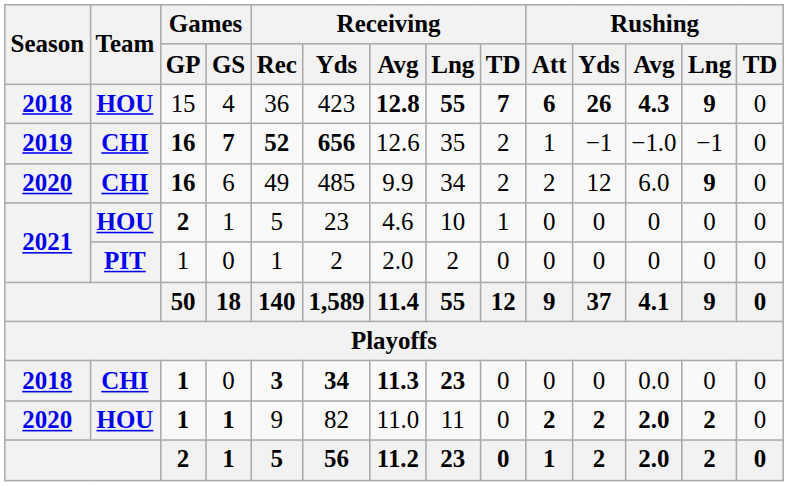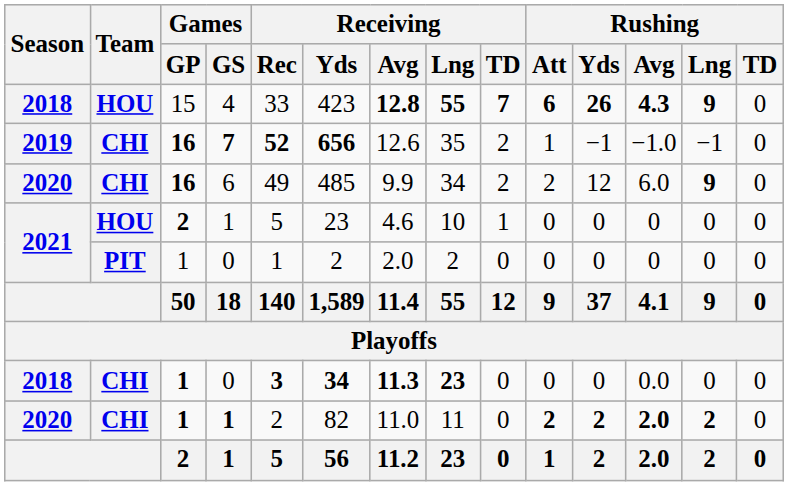 <table class=wikitable style="text-align:center;">
 <tr>
 <th rowspan=2>Season</th>
 <th rowspan=2>Team</th>
 <th colspan=2>Games</th>
 <th colspan="5">Receiving</th>
 <th colspan="5">Rushing</th>
 </tr>
 <tr>
 <th>GP</th>
 <th>GS</th>
 <th>Rec</th>
 <th>Yds</th>
 <th>Avg</th>
 <th>Lng</th>
 <th>TD</th>
 <th>Att</th>
 <th>Yds</th>
 <th>Avg</th>
 <th>Lng</th>
 <th>TD</th>
 </tr>
 <tr>
 <th><a href='#'>2018</a></th>
 <th><a href='#'>HOU</a></th>
 <td>15</td>
 <td>4</td>
-<td>36</td>
+<td>33</td>
 <td>423</td>
 <td><strong>12.8</strong></td>
 <td><strong>55</strong></td>
 <td><strong>7</strong></td>
 <td><strong>6</strong></td>
 <td><strong>26</strong></td>
 <td><strong>4.3</strong></td>
 <td><strong>9</strong></td>
 <td>0</td>
 </tr>
 <tr>
 <th><a href='#'>2019</a></th>
 <th><a href='#'>CHI</a></th>
 <td><strong>16</strong></td>
 <td><strong>7</strong></td>
 <td><strong>52</strong></td>
 <td><strong>656</strong></td>
 <td>12.6</td>
 <td>35</td>
 <td>2</td>
 <td>1</td>
 <td>−1</td>
 <td>−1.0</td>
 <td>−1</td>
 <td>0</td>
 </tr>
 <tr>
 <th><a href='#'>2020</a></th>
 <th><a href='#'>CHI</a></th>
 <td><strong>16</strong></td>
 <td>6</td>
 <td>49</td>
 <td>485</td>
 <td>9.9</td>
 <td>34</td>
 <td>2</td>
 <td>2</td>
 <td>12</td>
 <td>6.0</td>
 <td><strong>9</strong></td>
 <td>0</td>
 </tr>
 <tr>
 <th rowspan="2"><a href='#'>2021</a></th>
 <th><a href='#'>HOU</a></th>
 <td><strong>2</strong></td>
 <td>1</td>
 <td>5</td>
 <td>23</td>
 <td>4.6</td>
 <td>10</td>
 <td>1</td>
 <td>0</td>
 <td>0</td>
 <td>0</td>
 <td>0</td>
 <td>0</td>
 </tr>
 <tr>
 <th><a href='#'>PIT</a></th>
 <td>1</td>
 <td>0</td>
 <td>1</td>
 <td>2</td>
 <td>2.0</td>
 <td>2</td>
 <td>0</td>
 <td>0</td>
 <td>0</td>
 <td>0</td>
 <td>0</td>
 <td>0</td>
 </tr>
 <tr>
 <th colspan="2"></th>
 <th>50</th>
 <th>18</th>
 <th>140</th>
 <th>1,589</th>
 <th>11.4</th>
 <th>55</th>
 <th>12</th>
 <th>9</th>
 <th>37</th>
 <th>4.1</th>
 <th>9</th>
 <th>0</th>
 </tr>
 <tr>
 <th colspan="14">Playoffs</th>
 </tr>
 <tr>
 <th><a href='#'>2018</a></th>
 <th><a href='#'>CHI</a></th>
 <td><strong>1</strong></td>
 <td>0</td>
 <td><strong>3</strong></td>
 <td><strong>34</strong></td>
 <td><strong>11.3</strong></td>
 <td><strong>23</strong></td>
 <td>0</td>
 <td>0</td>
 <td>0</td>
 <td>0.0</td>
 <td>0</td>
 <td>0</td>
 </tr>
 <tr>
 <th><a href='#'>2020</a></th>
-<th><a href='#'>HOU</a></th>
+<th><a href='#'>CHI</a></th>
 <td><strong>1</strong></td>
 <td><strong>1</strong></td>
-<td>9</td>
+<td>2</td>
 <td>82</td>
 <td>11.0</td>
 <td>11</td>
 <td>0</td>
 <td><strong>2</strong></td>
 <td><strong>2</strong></td>
 <td><strong>2.0</strong></td>
 <td><strong>2</strong></td>
 <td>0</td>
 </tr>
 <tr>
 <th colspan="2"></th>
 <th>2</th>
 <th>1</th>
 <th>5</th>
 <th>56</th>
 <th>11.2</th>
 <th>23</th>
 <th>0</th>
 <th>1</th>
 <th>2</th>
 <th>2.0</th>
 <th>2</th>
 <th>0</th>
 </tr>
 </table>
